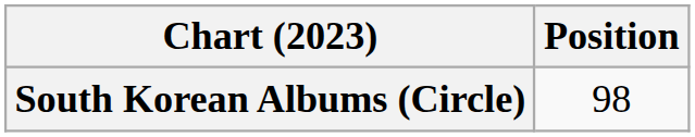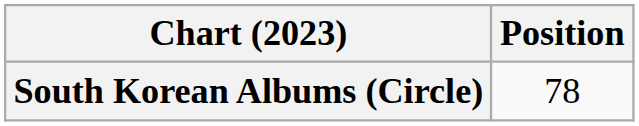 <table class="wikitable plainrowheaders" style="text-align:center">
 <tr>
 <th scope="col">Chart (2023)</th>
 <th scope="col">Position</th>
 </tr>
 <tr>
 <th scope="row">South Korean Albums (Circle)</th>
-<td>98</td>
+<td>78</td>
 </tr>
 </table>
